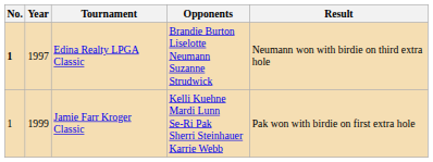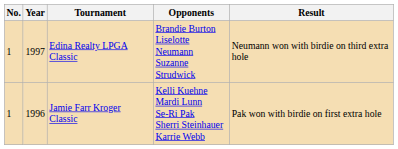 <table class="wikitable" style="font-size:95%;">
 <tr>
 <th>No.</th>
 <th>Year</th>
 <th>Tournament</th>
 <th>Opponents</th>
 <th>Result</th>
 </tr>
 <tr style="background:#F5DEB3;">
-<td><strong>1</strong></td>
+<td>1</td>
 <td>1997</td>
 <td><a href='#'>Edina Realty LPGA Classic</a></td>
 <td> <a href='#'>Brandie Burton</a><br> <a href='#'>Liselotte Neumann</a><br> <a href='#'>Suzanne Strudwick</a></td>
 <td>Neumann won with birdie on third extra hole</td>
 </tr>
 <tr style="background:#F5DEB3;">
 <td>1</td>
-<td>1999</td>
+<td>1996</td>
 <td><a href='#'>Jamie Farr Kroger Classic</a></td>
 <td> <a href='#'>Kelli Kuehne</a><br> <a href='#'>Mardi Lunn</a><br> <a href='#'>Se-Ri Pak</a><br> <a href='#'>Sherri Steinhauer</a><br> <a href='#'>Karrie Webb</a></td>
 <td>Pak won with birdie on first extra hole</td>
 </tr>
 </table>
